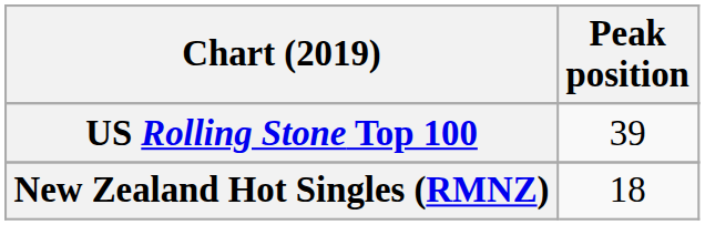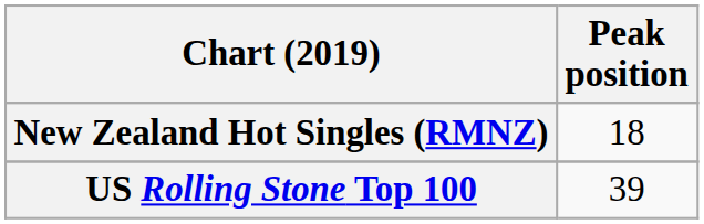 <table class="wikitable sortable plainrowheaders" style="text-align:center">
 <tr>
 <th scope="col">Chart (2019)</th>
 <th scope="col">Peak<br>position</th>
 </tr>
 <tr>
 </tr>
 <tr>
-<th scope="row">US <a href='#'><em>Rolling Stone</em> Top 100</a></th>
-<td>39</td>
+<th scope="row">New Zealand Hot Singles (<a href='#'>RMNZ</a>)</th>
+<td>18</td>
 </tr>
 <tr>
 </tr>
 <tr>
 </tr>
 <tr>
-<th scope="row">New Zealand Hot Singles (<a href='#'>RMNZ</a>)</th>
-<td>18</td>
+<th scope="row">US <a href='#'><em>Rolling Stone</em> Top 100</a></th>
+<td>39</td>
 </tr>
 </table>
